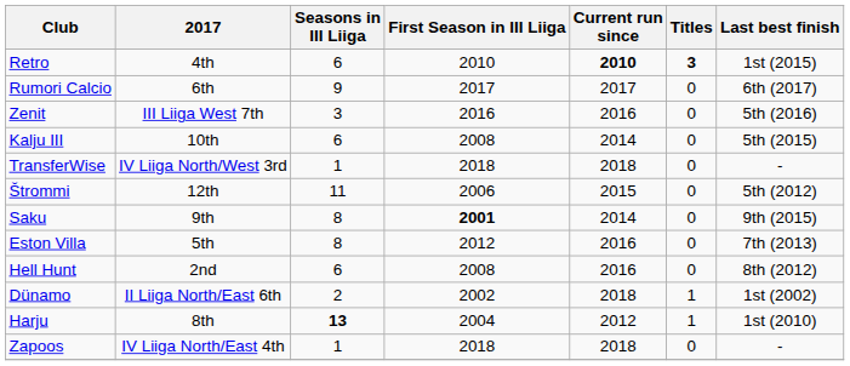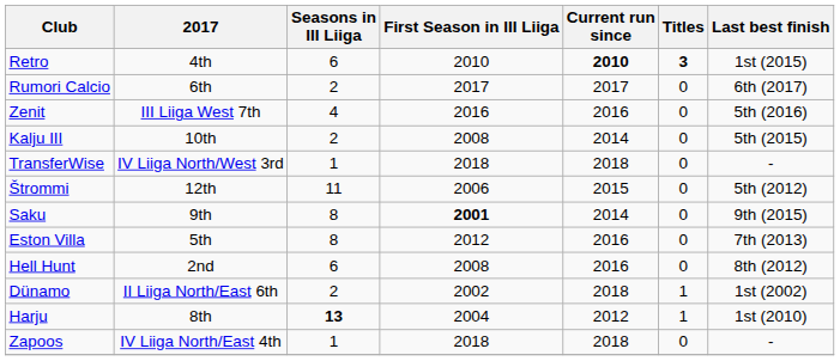 <table class="wikitable sortable" style="text-align:center;">
 <tr>
 <th>Club</th>
 <th>2017</th>
 <th>Seasons in<br>III Liiga</th>
 <th>First Season in III Liiga</th>
 <th>Current run<br>since</th>
 <th>Titles</th>
 <th>Last best finish</th>
 </tr>
 <tr>
 <td style="text-align:left;"><a href='#'>Retro</a></td>
 <td>4th</td>
 <td>6</td>
 <td>2010</td>
 <td><strong>2010</strong></td>
 <td><strong>3</strong></td>
 <td>1st (2015)</td>
 </tr>
 <tr>
 <td style="text-align:left;"><a href='#'>Rumori Calcio</a></td>
 <td>6th</td>
-<td>9</td>
+<td>2</td>
 <td>2017</td>
 <td>2017</td>
 <td>0</td>
 <td>6th (2017)</td>
 </tr>
 <tr>
 <td style="text-align:left;"><a href='#'>Zenit</a></td>
 <td><a href='#'>III Liiga West</a> 7th</td>
-<td>3</td>
+<td>4</td>
 <td>2016</td>
 <td>2016</td>
 <td>0</td>
 <td>5th (2016)</td>
 </tr>
 <tr>
 <td style="text-align:left;"><a href='#'>Kalju III</a></td>
 <td>10th</td>
-<td>6</td>
+<td>2</td>
 <td>2008</td>
 <td>2014</td>
 <td>0</td>
 <td>5th (2015)</td>
 </tr>
 <tr>
 <td style="text-align:left;"><a href='#'>TransferWise</a></td>
 <td><a href='#'>IV Liiga North/West</a> 3rd</td>
 <td>1</td>
 <td>2018</td>
 <td>2018</td>
 <td>0</td>
 <td>-</td>
 </tr>
 <tr>
 <td style="text-align:left;"><a href='#'>Štrommi</a></td>
 <td>12th</td>
 <td>11</td>
 <td>2006</td>
 <td>2015</td>
 <td>0</td>
 <td>5th (2012)</td>
 </tr>
 <tr>
 <td style="text-align:left;"><a href='#'>Saku</a></td>
 <td>9th</td>
 <td>8</td>
 <td><strong>2001</strong></td>
 <td>2014</td>
 <td>0</td>
 <td>9th (2015)</td>
 </tr>
 <tr>
 <td style="text-align:left;"><a href='#'>Eston Villa</a></td>
 <td>5th</td>
 <td>8</td>
 <td>2012</td>
 <td>2016</td>
 <td>0</td>
 <td>7th (2013)</td>
 </tr>
 <tr>
 <td style="text-align:left;"><a href='#'>Hell Hunt</a></td>
 <td>2nd</td>
 <td>6</td>
 <td>2008</td>
 <td>2016</td>
 <td>0</td>
 <td>8th (2012)</td>
 </tr>
 <tr>
 <td style="text-align:left;"><a href='#'>Dünamo</a></td>
 <td><a href='#'>II Liiga North/East</a> 6th</td>
 <td>2</td>
 <td>2002</td>
 <td>2018</td>
 <td>1</td>
 <td>1st (2002)</td>
 </tr>
 <tr>
 <td style="text-align:left;"><a href='#'>Harju</a></td>
 <td>8th</td>
 <td><strong>13</strong></td>
 <td>2004</td>
 <td>2012</td>
 <td>1</td>
 <td>1st (2010)</td>
 </tr>
 <tr>
 <td style="text-align:left;"><a href='#'>Zapoos</a></td>
 <td><a href='#'>IV Liiga North/East</a> 4th</td>
 <td>1</td>
 <td>2018</td>
 <td>2018</td>
 <td>0</td>
 <td>-</td>
 </tr>
 <tr>
 </tr>
 </table>
